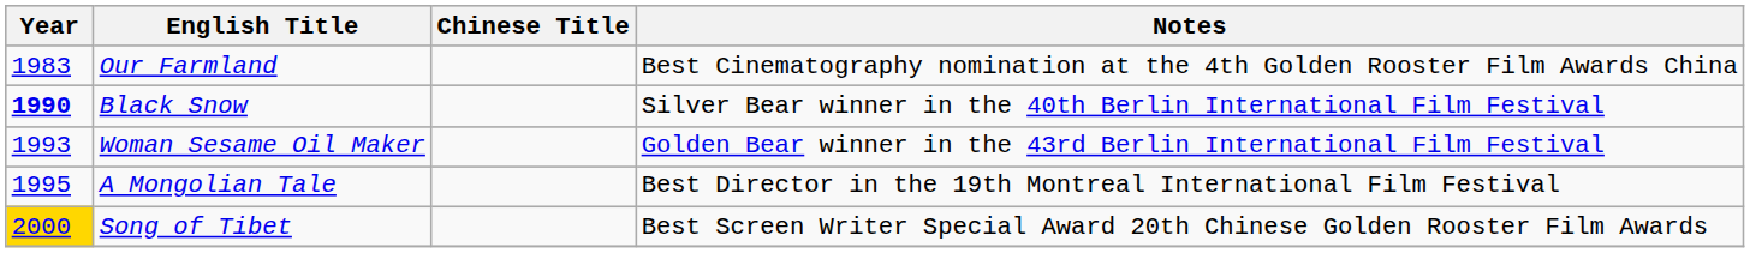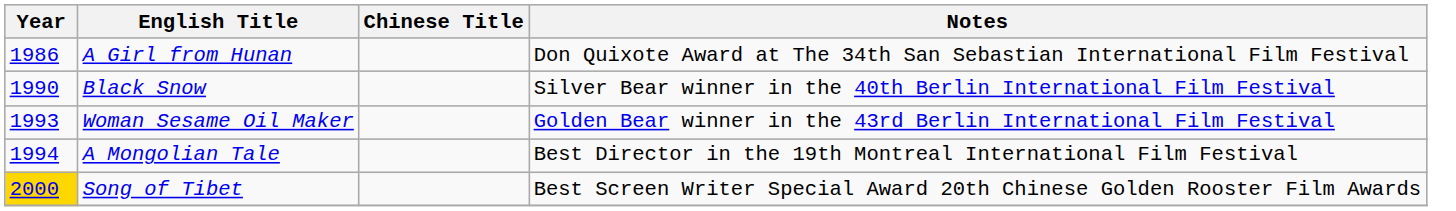 <table class="wikitable">
 <tr>
 <th align="left" valign="top" width="40">Year</th>
 <th align="left" valign="top">English Title</th>
 <th align="left" valign="top">Chinese Title</th>
 <th align="left" valign="top">Notes</th>
 </tr>
 <tr>
-<td align="left" valign="top"><a href='#'>1983</a></td>
-<td align="left" valign="top"><em><a href='#'>Our Farmland</a></em></td>
+<td align="left" valign="top"><a href='#'>1986</a></td>
+<td align="left" valign="top"><em><a href='#'>A Girl from Hunan</a></em></td>
 <td align="left" valign="top"></td>
-<td align="left" valign="top">Best Cinematography nomination at the 4th Golden Rooster Film Awards China</td>
+<td align="left" valign="top">Don Quixote Award at The 34th San Sebastian International Film Festival</td>
 </tr>
 <tr>
-<td align="left" valign="top"><strong><a href='#'>1990</a></strong></td>
+<td align="left" valign="top"><a href='#'>1990</a></td>
 <td align="left" valign="top"><em><a href='#'>Black Snow</a></em></td>
 <td align="left" valign="top"></td>
 <td align="left" valign="top">Silver Bear winner in the <a href='#'>40th Berlin International Film Festival</a></td>
 </tr>
 <tr>
 <td align="left" valign="top"><a href='#'>1993</a></td>
 <td align="left" valign="top"><em><a href='#'>Woman Sesame Oil Maker</a></em></td>
 <td align="left" valign="top"></td>
 <td align="left" valign="top"><a href='#'>Golden Bear</a> winner in the <a href='#'>43rd Berlin International Film Festival</a></td>
 </tr>
 <tr>
-<td align="left" valign="top"><a href='#'>1995</a></td>
+<td align="left" valign="top"><a href='#'>1994</a></td>
 <td align="left" valign="top"><em><a href='#'>A Mongolian Tale</a></em></td>
 <td align="left" valign="top"></td>
 <td align="left" valign="top">Best Director in the 19th Montreal International Film Festival</td>
 </tr>
 <tr>
 <td align="left" valign="top" style="background: gold;"><a href='#'>2000</a></td>
 <td align="left" valign="top"><em><a href='#'>Song of Tibet</a></em></td>
 <td align="left" valign="top"></td>
 <td align="left" valign="top">Best Screen Writer Special Award 20th Chinese Golden Rooster Film Awards</td>
 </tr>
 <tr>
 </tr>
 </table>
